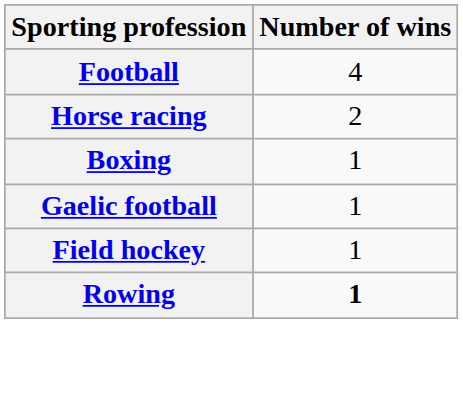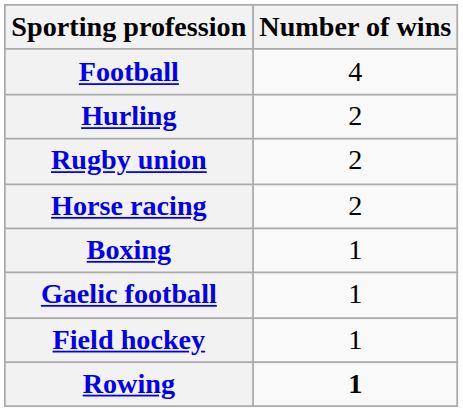 <table class="wikitable plainrowheaders sortable">
 <tr>
 <th scope=col>Sporting profession</th>
 <th scope=col>Number of wins</th>
 </tr>
 <tr>
 <th scope=row><a href='#'>Football</a></th>
 <td align=center>4</td>
+</tr>
+<tr>
+<th scope=row><a href='#'>Hurling</a></th>
+<td align=center>2</td>
+</tr>
+<tr>
+<th scope=row><a href='#'>Rugby union</a></th>
+<td align=center>2</td>
 </tr>
 <tr>
 <th scope="row"><a href='#'>Horse racing</a></th>
 <td align="center">2</td>
 </tr>
 <tr>
 <th scope=row><a href='#'>Boxing</a></th>
 <td align=center>1</td>
 </tr>
 <tr>
 <th scope=row><a href='#'>Gaelic football</a></th>
 <td align=center>1</td>
 </tr>
 <tr>
 <th scope=row><a href='#'>Field hockey</a></th>
 <td align=center>1</td>
 </tr>
 <tr>
 <th scope=row><a href='#'>Rowing</a></th>
 <td align=center><strong>1</strong></td>
 </tr>
 </table>
